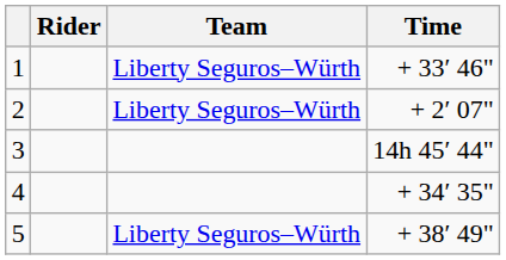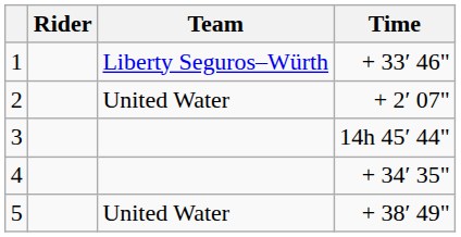 <table class="wikitable">
 <tr>
 <th></th>
 <th>Rider</th>
 <th>Team</th>
 <th>Time</th>
 </tr>
 <tr>
 <td>1</td>
 <td></td>
 <td><a href='#'>Liberty Seguros–Würth</a></td>
 <td align=right>+ 33′ 46"</td>
 </tr>
 <tr>
 <td>2</td>
 <td></td>
-<td><a href='#'>Liberty Seguros–Würth</a></td>
+<td>United Water</td>
 <td align=right>+ 2′ 07"</td>
 </tr>
 <tr>
 <td>3</td>
 <td></td>
 <td></td>
 <td align=right>14h 45′ 44"</td>
 </tr>
 <tr>
 <td>4</td>
 <td></td>
 <td></td>
 <td align=right>+ 34′ 35"</td>
 </tr>
 <tr>
 <td>5</td>
 <td></td>
-<td><a href='#'>Liberty Seguros–Würth</a></td>
+<td>United Water</td>
 <td align=right>+ 38′ 49"</td>
 </tr>
 </table>
